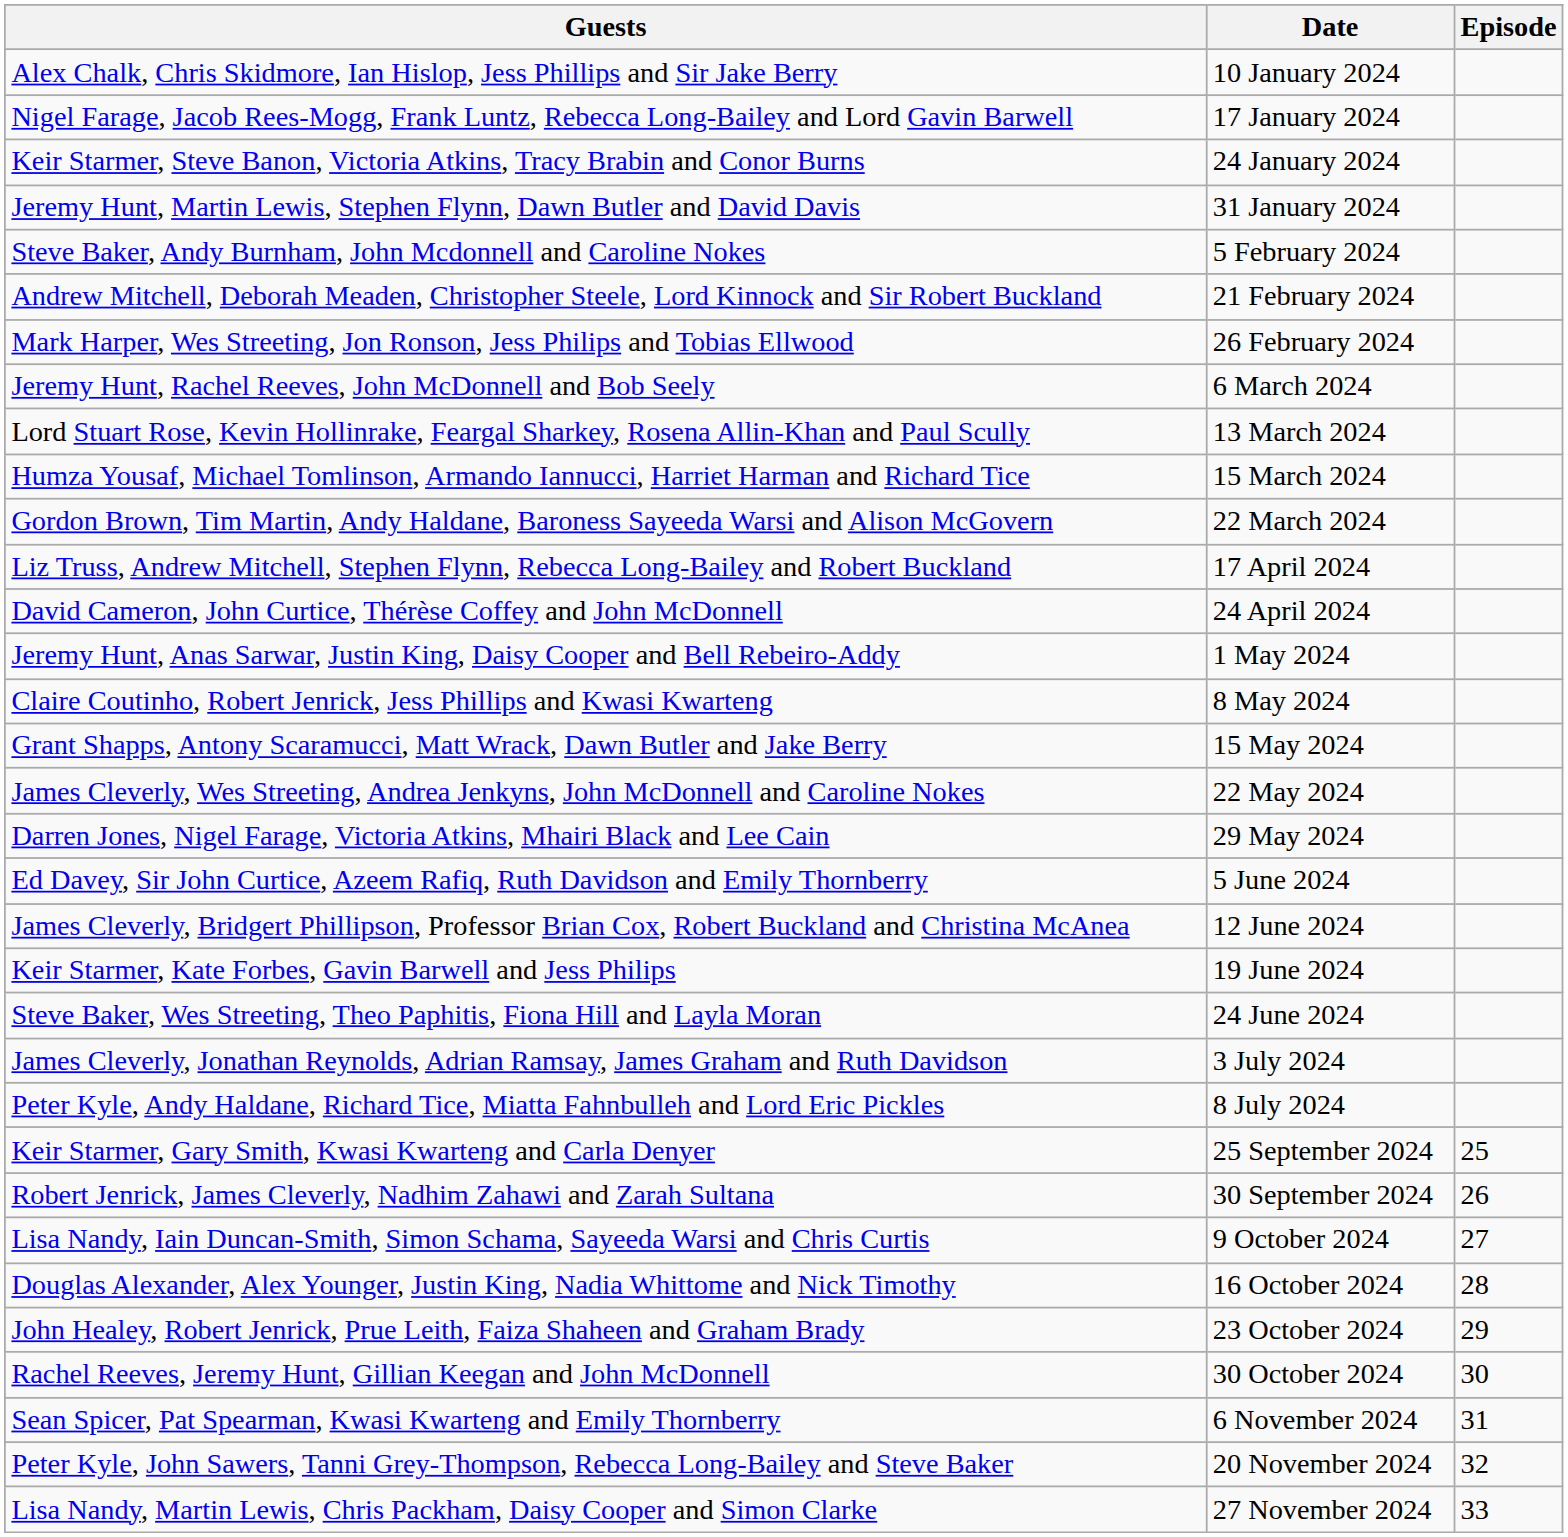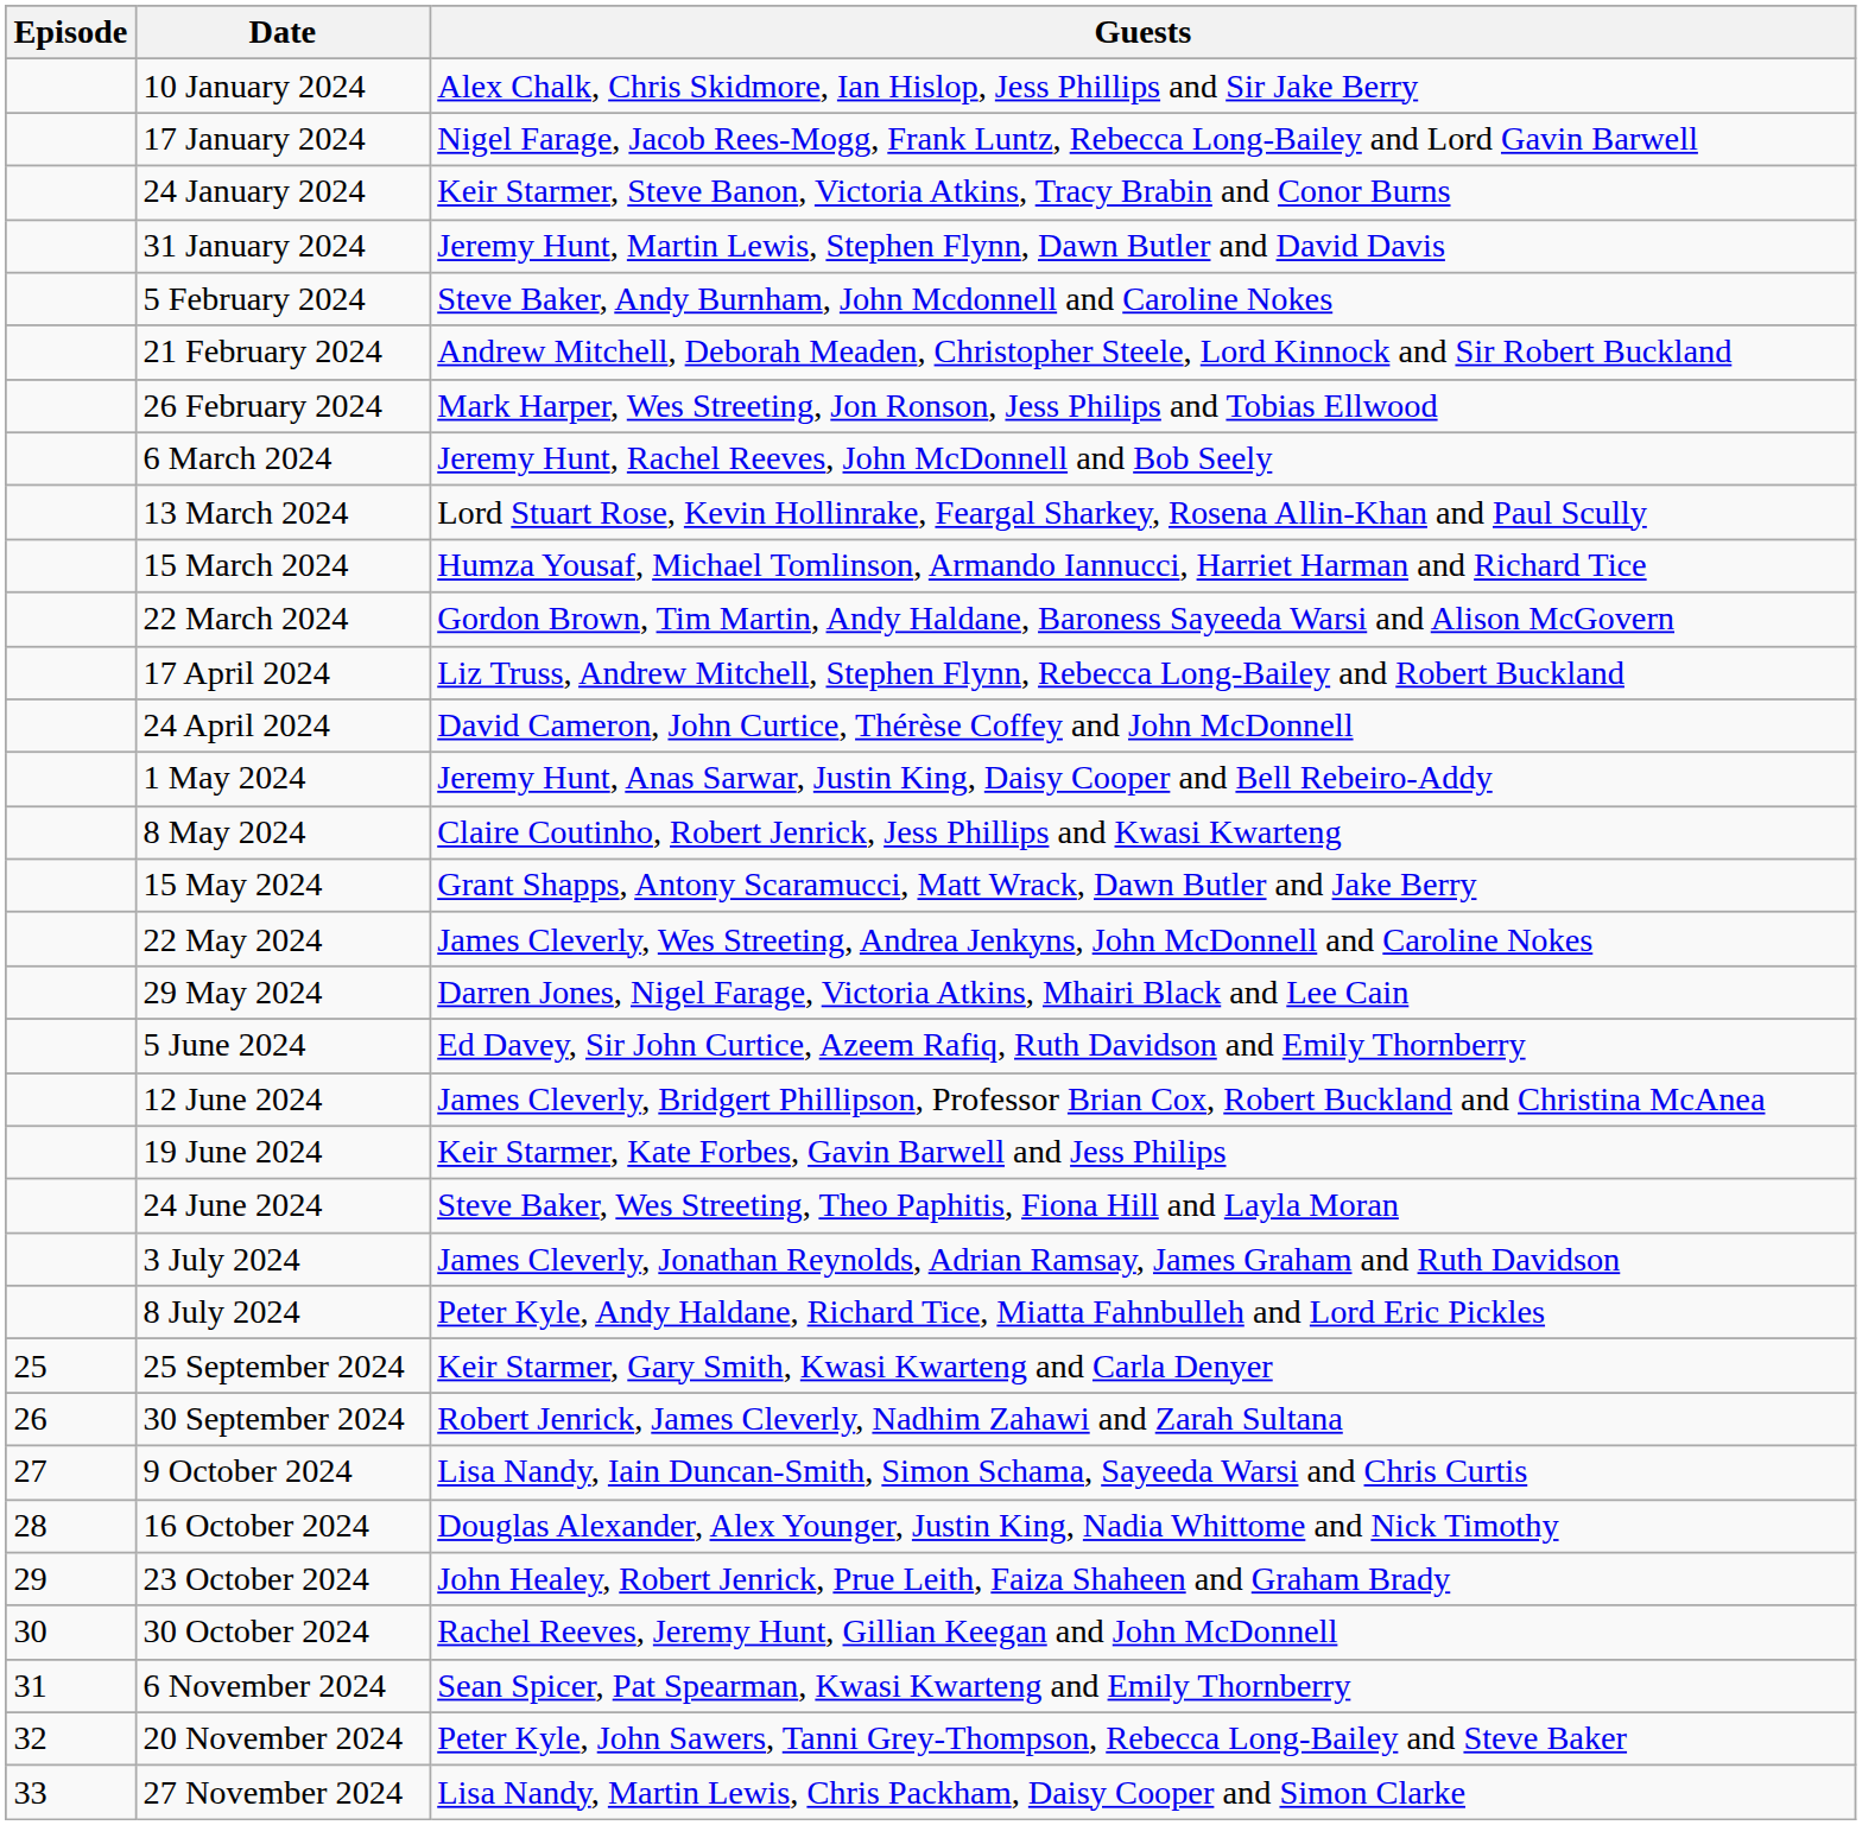 <table class="wikitable">
 <tr>
+<th style="width:7%;">Episode</th>
+<th>Date</th>
 <th>Guests</th>
-<th>Date</th>
-<th style="width:7%;">Episode</th>
 </tr>
 <tr>
+<td></td>
+<td>10 January 2024</td>
 <td><a href='#'>Alex Chalk</a>, <a href='#'>Chris Skidmore</a>, <a href='#'>Ian Hislop</a>, <a href='#'>Jess Phillips</a> and <a href='#'>Sir Jake Berry</a></td>
-<td>10 January 2024</td>
-<td></td>
 </tr>
 <tr>
+<td></td>
+<td>17 January 2024</td>
 <td><a href='#'>Nigel Farage</a>, <a href='#'>Jacob Rees-Mogg</a>, <a href='#'>Frank Luntz</a>, <a href='#'>Rebecca Long-Bailey</a> and Lord <a href='#'>Gavin Barwell</a></td>
-<td>17 January 2024</td>
-<td></td>
 </tr>
 <tr>
+<td></td>
+<td>24 January 2024</td>
 <td><a href='#'>Keir Starmer</a>, <a href='#'>Steve Banon</a>, <a href='#'>Victoria Atkins</a>, <a href='#'>Tracy Brabin</a> and <a href='#'>Conor Burns</a></td>
-<td>24 January 2024</td>
-<td></td>
 </tr>
 <tr>
+<td></td>
+<td>31 January 2024</td>
 <td><a href='#'>Jeremy Hunt</a>, <a href='#'>Martin Lewis</a>, <a href='#'>Stephen Flynn</a>, <a href='#'>Dawn Butler</a> and <a href='#'>David Davis</a></td>
-<td>31 January 2024</td>
-<td></td>
 </tr>
 <tr>
+<td></td>
+<td>5 February 2024</td>
 <td><a href='#'>Steve Baker</a>, <a href='#'>Andy Burnham</a>, <a href='#'>John Mcdonnell</a> and <a href='#'>Caroline Nokes</a></td>
-<td>5 February 2024</td>
-<td></td>
 </tr>
 <tr>
+<td></td>
+<td>21 February 2024</td>
 <td><a href='#'>Andrew Mitchell</a>, <a href='#'>Deborah Meaden</a>, <a href='#'>Christopher Steele</a>, <a href='#'>Lord Kinnock</a> and <a href='#'>Sir Robert Buckland</a></td>
-<td>21 February 2024</td>
-<td></td>
 </tr>
 <tr>
+<td></td>
+<td>26 February 2024</td>
 <td><a href='#'>Mark Harper</a>, <a href='#'>Wes Streeting</a>, <a href='#'>Jon Ronson</a>, <a href='#'>Jess Philips</a> and <a href='#'>Tobias Ellwood</a></td>
-<td>26 February 2024</td>
-<td></td>
 </tr>
 <tr>
+<td></td>
+<td>6 March 2024</td>
 <td><a href='#'>Jeremy Hunt</a>, <a href='#'>Rachel Reeves</a>, <a href='#'>John McDonnell</a> and <a href='#'>Bob Seely</a></td>
-<td>6 March 2024</td>
-<td></td>
 </tr>
 <tr>
+<td></td>
+<td>13 March 2024</td>
 <td>Lord <a href='#'>Stuart Rose</a>, <a href='#'>Kevin Hollinrake</a>, <a href='#'>Feargal Sharkey</a>, <a href='#'>Rosena Allin-Khan</a> and <a href='#'>Paul Scully</a></td>
-<td>13 March 2024</td>
-<td></td>
 </tr>
 <tr>
+<td></td>
+<td>15 March 2024</td>
 <td><a href='#'>Humza Yousaf</a>, <a href='#'>Michael Tomlinson</a>, <a href='#'>Armando Iannucci</a>, <a href='#'>Harriet Harman</a> and <a href='#'>Richard Tice</a></td>
-<td>15 March 2024</td>
-<td></td>
 </tr>
 <tr>
+<td></td>
+<td>22 March 2024</td>
 <td><a href='#'>Gordon Brown</a>, <a href='#'>Tim Martin</a>, <a href='#'>Andy Haldane</a>, <a href='#'>Baroness Sayeeda Warsi</a> and <a href='#'>Alison McGovern</a></td>
-<td>22 March 2024</td>
-<td></td>
 </tr>
 <tr>
+<td></td>
+<td>17 April 2024</td>
 <td><a href='#'>Liz Truss</a>, <a href='#'>Andrew Mitchell</a>, <a href='#'>Stephen Flynn</a>, <a href='#'>Rebecca Long-Bailey</a> and <a href='#'>Robert Buckland</a></td>
-<td>17 April 2024</td>
-<td></td>
 </tr>
 <tr>
+<td></td>
+<td>24 April 2024</td>
 <td><a href='#'>David Cameron</a>, <a href='#'>John Curtice</a>, <a href='#'>Thérèse Coffey</a> and <a href='#'>John McDonnell</a></td>
-<td>24 April 2024</td>
-<td></td>
 </tr>
 <tr>
+<td></td>
+<td>1 May 2024</td>
 <td><a href='#'>Jeremy Hunt</a>, <a href='#'>Anas Sarwar</a>, <a href='#'>Justin King</a>, <a href='#'>Daisy Cooper</a> and <a href='#'>Bell Rebeiro-Addy</a></td>
-<td>1 May 2024</td>
-<td></td>
 </tr>
 <tr>
+<td></td>
+<td>8 May 2024</td>
 <td><a href='#'>Claire Coutinho</a>, <a href='#'>Robert Jenrick</a>, <a href='#'>Jess Phillips</a> and <a href='#'>Kwasi Kwarteng</a></td>
-<td>8 May 2024</td>
-<td></td>
 </tr>
 <tr>
+<td></td>
+<td>15 May 2024</td>
 <td><a href='#'>Grant Shapps</a>, <a href='#'>Antony Scaramucci</a>, <a href='#'>Matt Wrack</a>, <a href='#'>Dawn Butler</a> and <a href='#'>Jake Berry</a></td>
-<td>15 May 2024</td>
-<td></td>
 </tr>
 <tr>
+<td></td>
+<td>22 May 2024</td>
 <td><a href='#'>James Cleverly</a>, <a href='#'>Wes Streeting</a>, <a href='#'>Andrea Jenkyns</a>, <a href='#'>John McDonnell</a> and <a href='#'>Caroline Nokes</a></td>
-<td>22 May 2024</td>
-<td></td>
 </tr>
 <tr>
+<td></td>
+<td>29 May 2024</td>
 <td><a href='#'>Darren Jones</a>, <a href='#'>Nigel Farage</a>, <a href='#'>Victoria Atkins</a>, <a href='#'>Mhairi Black</a> and <a href='#'>Lee Cain</a></td>
-<td>29 May 2024</td>
-<td></td>
 </tr>
 <tr>
+<td></td>
+<td>5 June 2024</td>
 <td><a href='#'>Ed Davey</a>, <a href='#'>Sir John Curtice</a>, <a href='#'>Azeem Rafiq</a>, <a href='#'>Ruth Davidson</a> and <a href='#'>Emily Thornberry</a></td>
-<td>5 June 2024</td>
-<td></td>
 </tr>
 <tr>
+<td></td>
+<td>12 June 2024</td>
 <td><a href='#'>James Cleverly</a>, <a href='#'>Bridgert Phillipson</a>, Professor <a href='#'>Brian Cox</a>, <a href='#'>Robert Buckland</a> and <a href='#'>Christina McAnea</a></td>
-<td>12 June 2024</td>
-<td></td>
 </tr>
 <tr>
+<td></td>
+<td>19 June 2024</td>
 <td><a href='#'>Keir Starmer</a>, <a href='#'>Kate Forbes</a>, <a href='#'>Gavin Barwell</a> and <a href='#'>Jess Philips</a></td>
-<td>19 June 2024</td>
-<td></td>
 </tr>
 <tr>
+<td></td>
+<td>24 June 2024</td>
 <td><a href='#'>Steve Baker</a>, <a href='#'>Wes Streeting</a>, <a href='#'>Theo Paphitis</a>, <a href='#'>Fiona Hill</a> and <a href='#'>Layla Moran</a></td>
-<td>24 June 2024</td>
-<td></td>
 </tr>
 <tr>
+<td></td>
+<td>3 July 2024</td>
 <td><a href='#'>James Cleverly</a>, <a href='#'>Jonathan Reynolds</a>, <a href='#'>Adrian Ramsay</a>, <a href='#'>James Graham</a> and <a href='#'>Ruth Davidson</a></td>
-<td>3 July 2024</td>
-<td></td>
 </tr>
 <tr>
+<td></td>
+<td>8 July 2024</td>
 <td><a href='#'>Peter Kyle</a>, <a href='#'>Andy Haldane</a>, <a href='#'>Richard Tice</a>, <a href='#'>Miatta Fahnbulleh</a> and <a href='#'>Lord Eric Pickles</a></td>
-<td>8 July 2024</td>
-<td></td>
 </tr>
 <tr>
+<td>25</td>
+<td>25 September 2024</td>
 <td><a href='#'>Keir Starmer</a>, <a href='#'>Gary Smith</a>, <a href='#'>Kwasi Kwarteng</a> and <a href='#'>Carla Denyer</a></td>
-<td>25 September 2024</td>
-<td>25</td>
 </tr>
 <tr>
+<td>26</td>
+<td>30 September 2024</td>
 <td><a href='#'>Robert Jenrick</a>, <a href='#'>James Cleverly</a>, <a href='#'>Nadhim Zahawi</a> and <a href='#'>Zarah Sultana</a></td>
-<td>30 September 2024</td>
-<td>26</td>
 </tr>
 <tr>
+<td>27</td>
+<td>9 October 2024</td>
 <td><a href='#'>Lisa Nandy</a>, <a href='#'>Iain Duncan-Smith</a>, <a href='#'>Simon Schama</a>, <a href='#'>Sayeeda Warsi</a> and <a href='#'>Chris Curtis</a></td>
-<td>9 October 2024</td>
-<td>27</td>
 </tr>
 <tr>
+<td>28</td>
+<td>16 October 2024</td>
 <td><a href='#'>Douglas Alexander</a>, <a href='#'>Alex Younger</a>, <a href='#'>Justin King</a>, <a href='#'>Nadia Whittome</a> and <a href='#'>Nick Timothy</a></td>
-<td>16 October 2024</td>
-<td>28</td>
 </tr>
 <tr>
+<td>29</td>
+<td>23 October 2024</td>
 <td><a href='#'>John Healey</a>, <a href='#'>Robert Jenrick</a>, <a href='#'>Prue Leith</a>, <a href='#'>Faiza Shaheen</a> and <a href='#'>Graham Brady</a></td>
-<td>23 October 2024</td>
-<td>29</td>
 </tr>
 <tr>
+<td>30</td>
+<td>30 October 2024</td>
 <td><a href='#'>Rachel Reeves</a>, <a href='#'>Jeremy Hunt</a>, <a href='#'>Gillian Keegan</a> and <a href='#'>John McDonnell</a></td>
-<td>30 October 2024</td>
-<td>30</td>
 </tr>
 <tr>
+<td>31</td>
+<td>6 November 2024</td>
 <td><a href='#'>Sean Spicer</a>, <a href='#'>Pat Spearman</a>, <a href='#'>Kwasi Kwarteng</a> and <a href='#'>Emily Thornberry</a></td>
-<td>6 November 2024</td>
-<td>31</td>
 </tr>
 <tr>
+<td>32</td>
+<td>20 November 2024</td>
 <td><a href='#'>Peter Kyle</a>, <a href='#'>John Sawers</a>, <a href='#'>Tanni Grey-Thompson</a>, <a href='#'>Rebecca Long-Bailey</a> and <a href='#'>Steve Baker</a></td>
-<td>20 November 2024</td>
-<td>32</td>
 </tr>
 <tr>
+<td>33</td>
+<td>27 November 2024</td>
 <td><a href='#'>Lisa Nandy</a>, <a href='#'>Martin Lewis</a>, <a href='#'>Chris Packham</a>, <a href='#'>Daisy Cooper</a> and <a href='#'>Simon Clarke</a></td>
-<td>27 November 2024</td>
-<td>33</td>
 </tr>
 </table>
